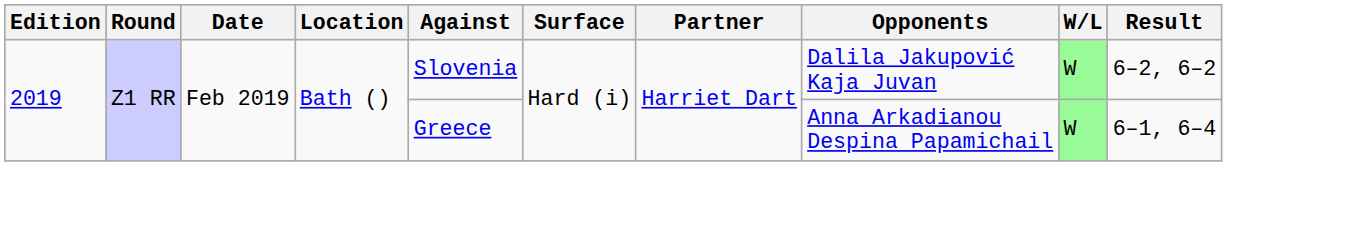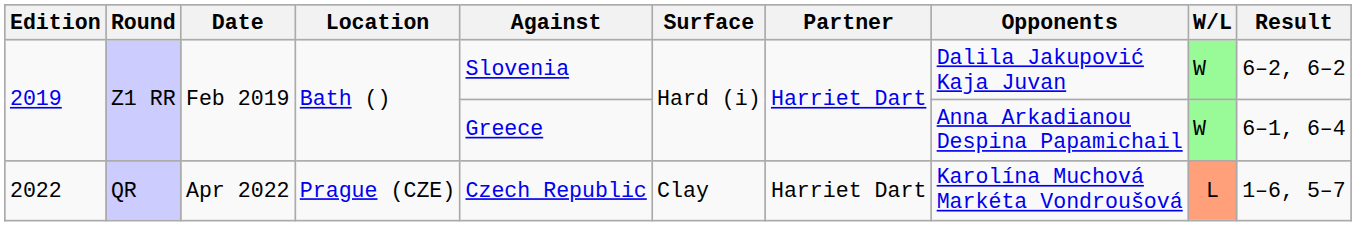 <table class=wikitable>
 <tr>
 <th>Edition</th>
 <th>Round</th>
 <th>Date</th>
 <th>Location</th>
 <th>Against</th>
 <th>Surface</th>
 <th>Partner</th>
 <th>Opponents</th>
 <th>W/L</th>
 <th>Result</th>
 </tr>
 <tr>
 <td rowspan=2><a href='#'>2019</a></td>
 <td rowspan=2 bgcolor=CCCCFF>Z1 RR</td>
 <td rowspan=2>Feb 2019</td>
 <td rowspan="2"><a href='#'>Bath</a> ()</td>
 <td> <a href='#'>Slovenia</a></td>
 <td rowspan=2>Hard (i)</td>
 <td rowspan=2><a href='#'>Harriet Dart</a></td>
 <td><a href='#'>Dalila Jakupović</a> <br> <a href='#'>Kaja Juvan</a></td>
 <td bgcolor=98FB98>W</td>
 <td>6–2, 6–2</td>
 </tr>
 <tr>
 <td> <a href='#'>Greece</a></td>
 <td><a href='#'>Anna Arkadianou</a> <br> <a href='#'>Despina Papamichail</a></td>
 <td bgcolor=98FB98>W</td>
 <td>6–1, 6–4</td>
 </tr>
+<tr>
+<td>2022</td>
+<td bgcolor="CCCCFF">QR</td>
+<td>Apr 2022</td>
+<td><a href='#'>Prague</a> (CZE)</td>
+<td> <a href='#'>Czech Republic</a></td>
+<td>Clay</td>
+<td>Harriet Dart</td>
+<td><a href='#'>Karolína Muchová</a> <br> <a href='#'>Markéta Vondroušová</a></td>
+<td bgcolor="FFA07A" align="center">L</td>
+<td>1–6, 5–7</td>
+</tr>
 </table>
